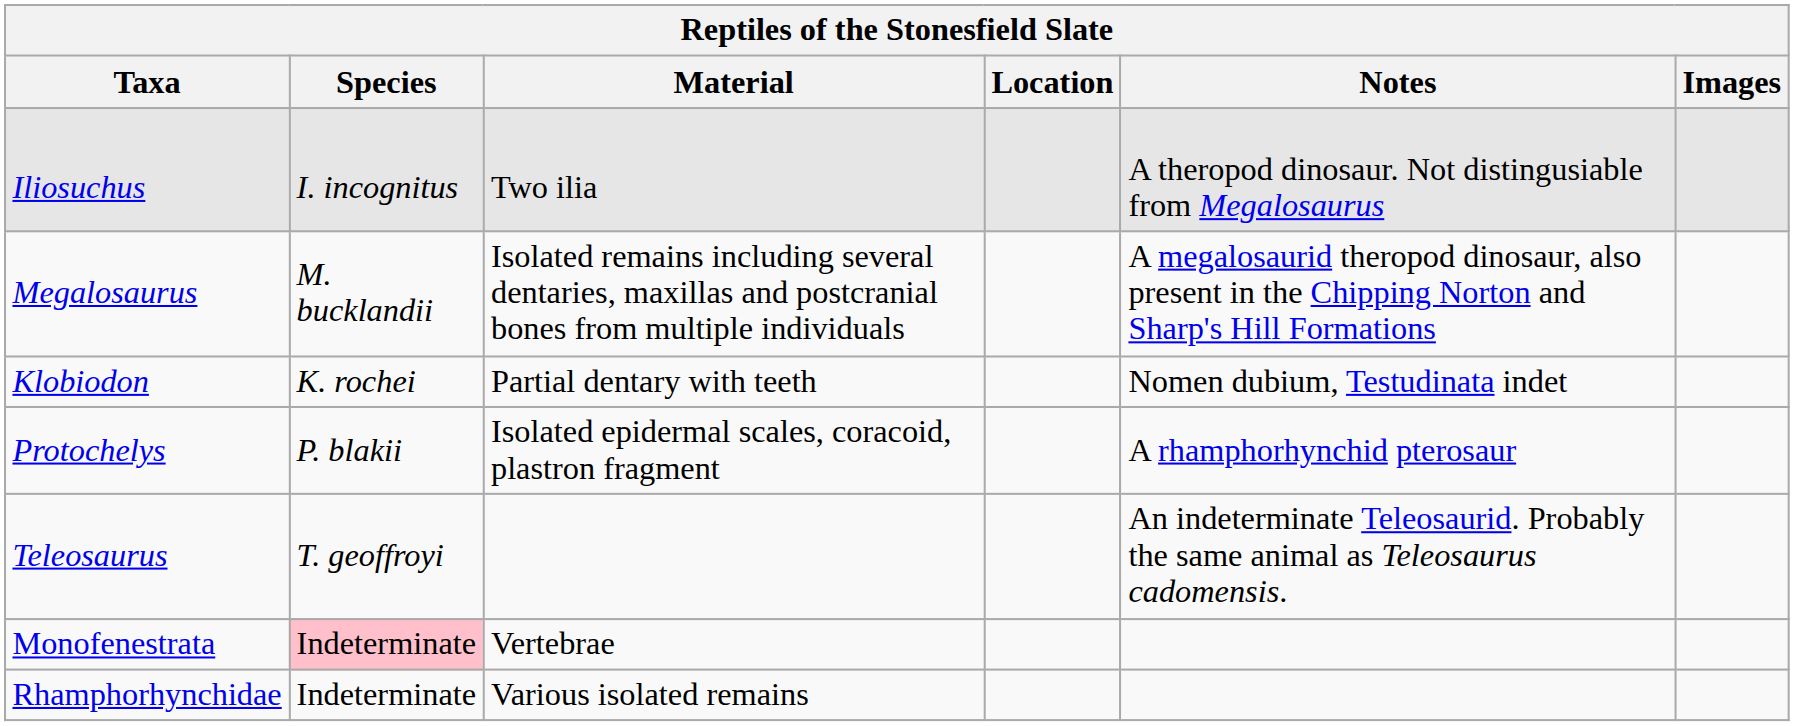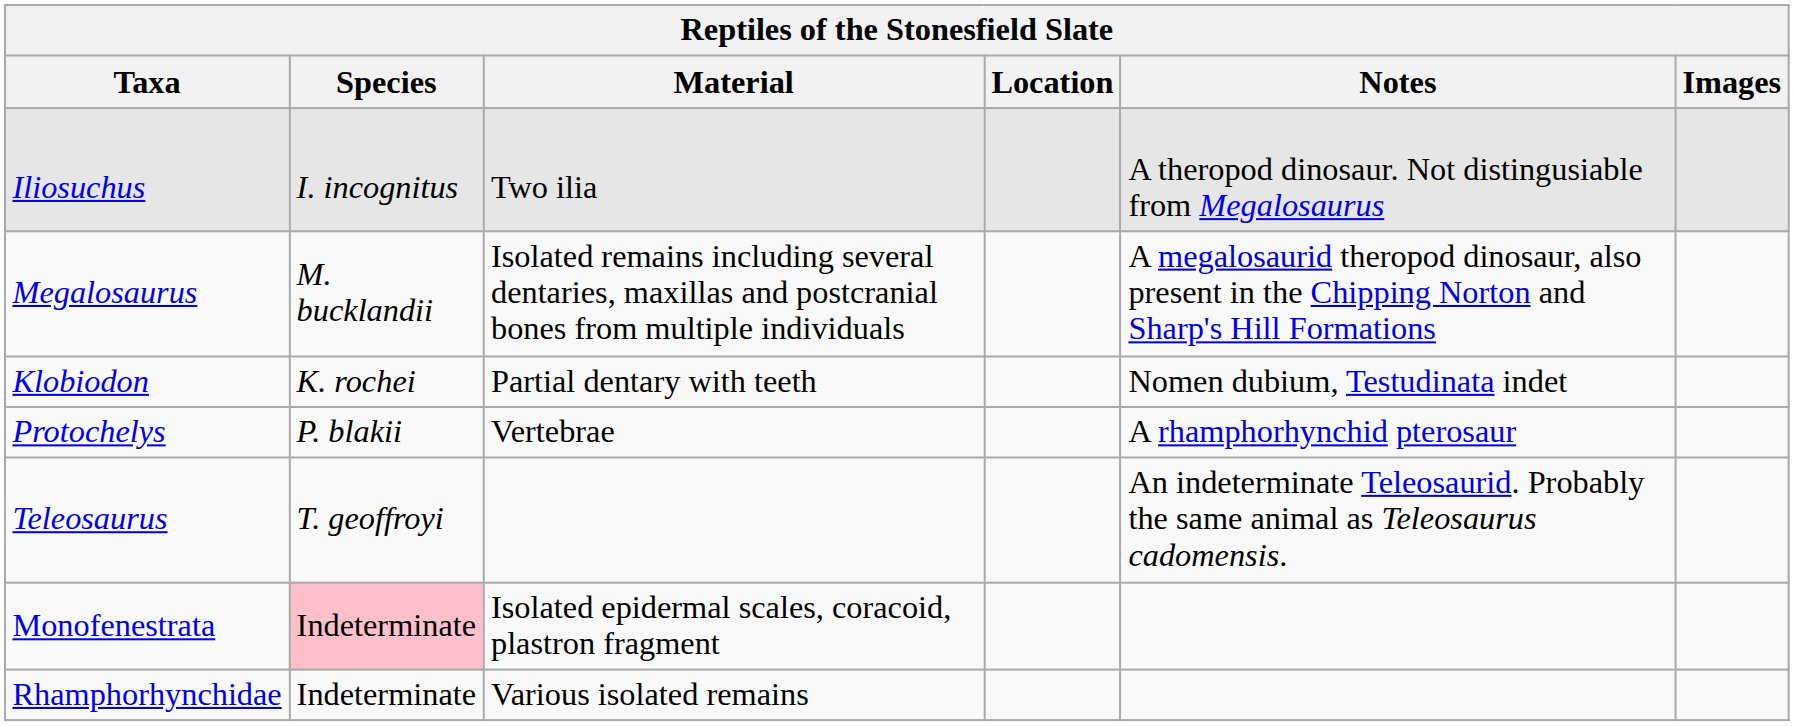 <table class="wikitable" align="center" width="100%">
 <tr>
 <th colspan="7" align="center"><strong>Reptiles of the Stonesfield Slate</strong></th>
 </tr>
 <tr>
 <th>Taxa</th>
 <th>Species</th>
 <th>Material</th>
 <th>Location</th>
 <th>Notes</th>
 <th>Images</th>
 </tr>
 <tr>
 <td style="background:#E6E6E6;"><br><em><a href='#'>Iliosuchus</a></em></td>
 <td style="background:#E6E6E6;"><br><em>I. incognitus</em></td>
 <td style="background:#E6E6E6;"><br>Two ilia</td>
 <td style="background:#E6E6E6;"></td>
 <td style="background:#E6E6E6;"><br>A theropod dinosaur. Not distingusiable from <em><a href='#'>Megalosaurus</a></em></td>
 <td style="background:#E6E6E6;"></td>
 </tr>
 <tr>
 <td><em><a href='#'>Megalosaurus</a></em></td>
 <td><em>M. bucklandii</em></td>
 <td>Isolated remains including several dentaries, maxillas and postcranial bones from multiple individuals</td>
 <td></td>
 <td>A <a href='#'>megalosaurid</a> theropod dinosaur, also present in the <a href='#'>Chipping Norton</a> and <a href='#'>Sharp's Hill Formations</a></td>
 <td></td>
 </tr>
 <tr>
 <td><em><a href='#'>Klobiodon</a></em></td>
 <td><em>K. rochei</em></td>
 <td>Partial dentary with teeth</td>
 <td></td>
 <td>Nomen dubium, <a href='#'>Testudinata</a> indet</td>
 <td></td>
 </tr>
 <tr>
 <td><em><a href='#'>Protochelys</a></em></td>
 <td><em>P. blakii</em></td>
-<td>Isolated epidermal scales, coracoid, plastron fragment</td>
+<td>Vertebrae</td>
 <td></td>
 <td>A <a href='#'>rhamphorhynchid</a> <a href='#'>pterosaur</a></td>
 <td></td>
 </tr>
 <tr>
 <td><em><a href='#'>Teleosaurus</a></em></td>
 <td><em>T.   geoffroyi</em></td>
 <td></td>
 <td></td>
 <td>An indeterminate <a href='#'>Teleosaurid</a>. Probably the same animal as <em>Teleosaurus cadomensis</em>.</td>
 <td></td>
 </tr>
 <tr>
 <td><a href='#'>Monofenestrata</a></td>
 <td style="background: pink;">Indeterminate</td>
-<td>Vertebrae</td>
+<td>Isolated epidermal scales, coracoid, plastron fragment</td>
 <td></td>
 <td></td>
 <td></td>
 </tr>
 <tr>
 <td><a href='#'>Rhamphorhynchidae</a></td>
 <td>Indeterminate</td>
 <td>Various isolated remains</td>
 <td></td>
 <td></td>
 <td></td>
 </tr>
 </table>
